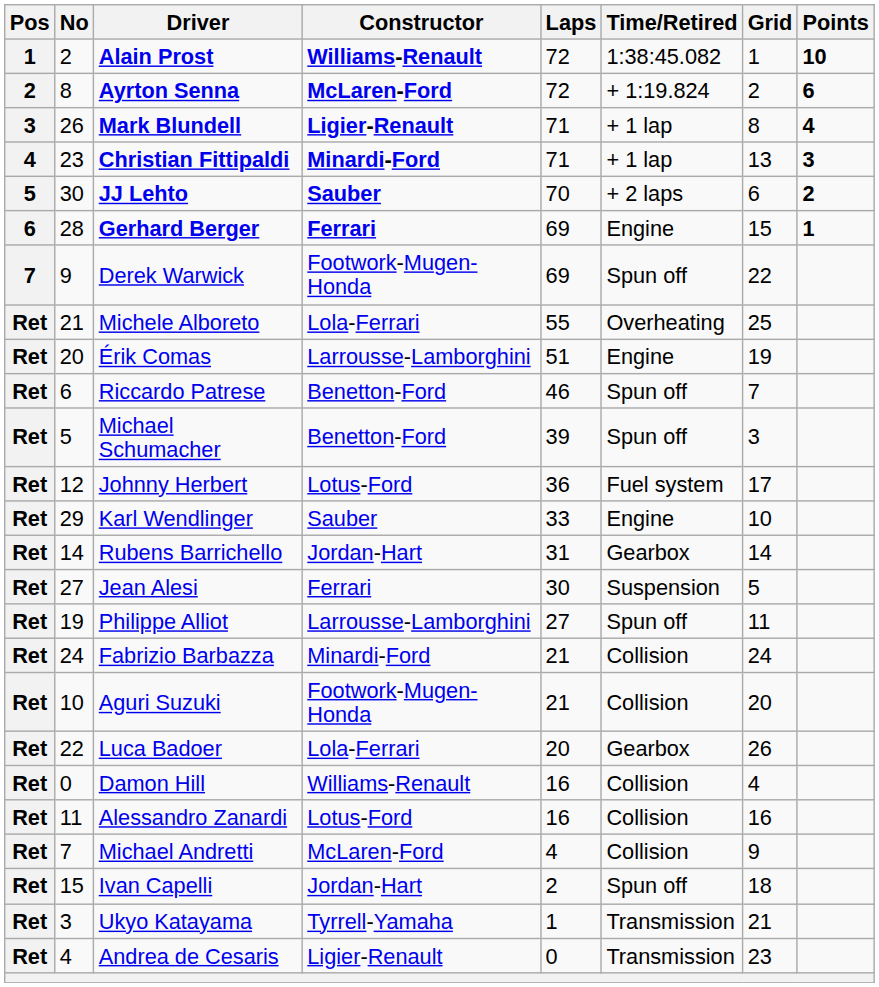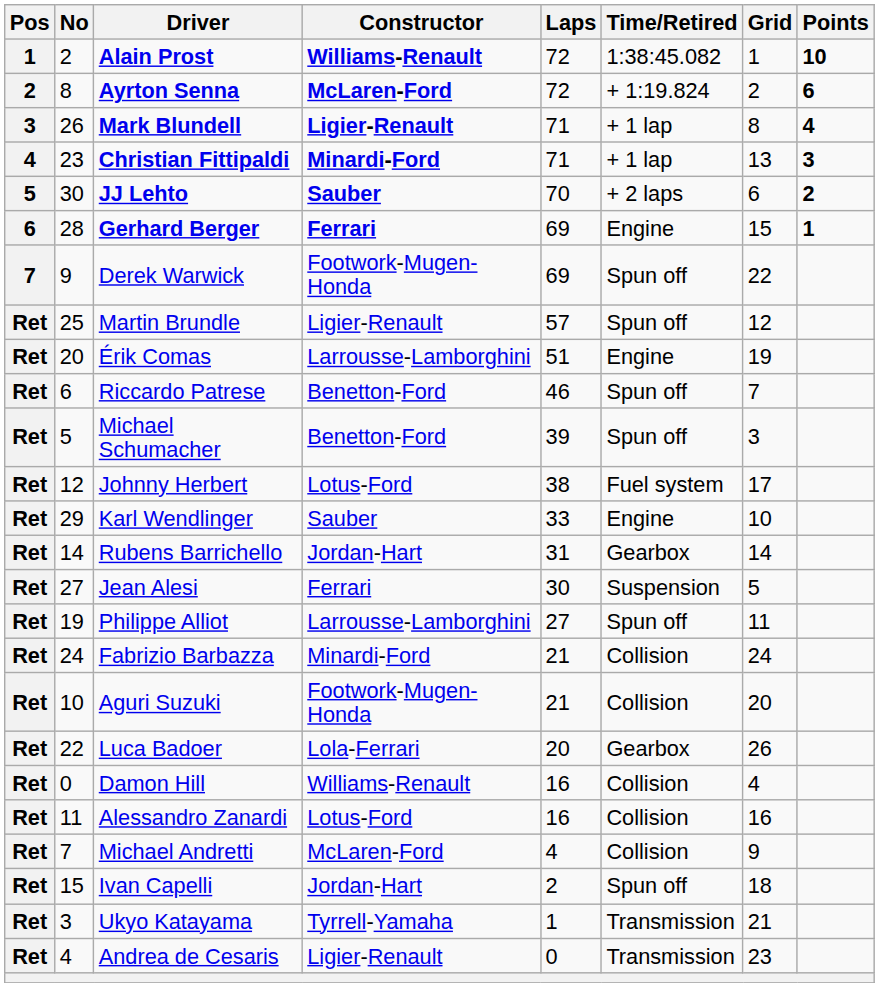 <table class="wikitable" style="font-size: 95%;">
 <tr>
 <th>Pos</th>
 <th>No</th>
 <th>Driver</th>
 <th>Constructor</th>
 <th>Laps</th>
 <th>Time/Retired</th>
 <th>Grid</th>
 <th>Points</th>
 </tr>
 <tr>
 <th>1</th>
 <td>2</td>
 <td> <strong><a href='#'>Alain Prost</a></strong></td>
 <td><strong><a href='#'>Williams</a>-<a href='#'>Renault</a></strong></td>
 <td>72</td>
 <td>1:38:45.082</td>
 <td>1</td>
 <td><strong>10</strong></td>
 </tr>
 <tr>
 <th>2</th>
 <td>8</td>
 <td> <strong><a href='#'>Ayrton Senna</a></strong></td>
 <td><strong><a href='#'>McLaren</a>-<a href='#'>Ford</a></strong></td>
 <td>72</td>
 <td>+ 1:19.824</td>
 <td>2</td>
 <td><strong>6</strong></td>
 </tr>
 <tr>
 <th>3</th>
 <td>26</td>
 <td> <strong><a href='#'>Mark Blundell</a></strong></td>
 <td><strong><a href='#'>Ligier</a>-<a href='#'>Renault</a></strong></td>
 <td>71</td>
 <td>+ 1 lap</td>
 <td>8</td>
 <td><strong>4</strong></td>
 </tr>
 <tr>
 <th>4</th>
 <td>23</td>
 <td> <strong><a href='#'>Christian Fittipaldi</a></strong></td>
 <td><strong><a href='#'>Minardi</a>-<a href='#'>Ford</a></strong></td>
 <td>71</td>
 <td>+ 1 lap</td>
 <td>13</td>
 <td><strong>3</strong></td>
 </tr>
 <tr>
 <th>5</th>
 <td>30</td>
 <td> <strong><a href='#'>JJ Lehto</a></strong></td>
 <td><strong><a href='#'>Sauber</a></strong></td>
 <td>70</td>
 <td>+ 2 laps</td>
 <td>6</td>
 <td><strong>2</strong></td>
 </tr>
 <tr>
 <th>6</th>
 <td>28</td>
 <td> <strong><a href='#'>Gerhard Berger</a></strong></td>
 <td><strong><a href='#'>Ferrari</a></strong></td>
 <td>69</td>
 <td>Engine</td>
 <td>15</td>
 <td><strong>1</strong></td>
 </tr>
 <tr>
 <th>7</th>
 <td>9</td>
 <td> <a href='#'>Derek Warwick</a></td>
 <td><a href='#'>Footwork</a>-<a href='#'>Mugen-Honda</a></td>
 <td>69</td>
 <td>Spun off</td>
 <td>22</td>
 <td> </td>
 </tr>
 <tr>
 <th>Ret</th>
-<td>21</td>
-<td> <a href='#'>Michele Alboreto</a></td>
-<td><a href='#'>Lola</a>-<a href='#'>Ferrari</a></td>
-<td>55</td>
-<td>Overheating</td>
 <td>25</td>
+<td> <a href='#'>Martin Brundle</a></td>
+<td><a href='#'>Ligier</a>-<a href='#'>Renault</a></td>
+<td>57</td>
+<td>Spun off</td>
+<td>12</td>
 <td> </td>
 </tr>
 <tr>
 <th>Ret</th>
 <td>20</td>
 <td> <a href='#'>Érik Comas</a></td>
 <td><a href='#'>Larrousse</a>-<a href='#'>Lamborghini</a></td>
 <td>51</td>
 <td>Engine</td>
 <td>19</td>
 <td> </td>
 </tr>
 <tr>
 <th>Ret</th>
 <td>6</td>
 <td> <a href='#'>Riccardo Patrese</a></td>
 <td><a href='#'>Benetton</a>-<a href='#'>Ford</a></td>
 <td>46</td>
 <td>Spun off</td>
 <td>7</td>
 <td> </td>
 </tr>
 <tr>
 <th>Ret</th>
 <td>5</td>
 <td> <a href='#'>Michael Schumacher</a></td>
 <td><a href='#'>Benetton</a>-<a href='#'>Ford</a></td>
 <td>39</td>
 <td>Spun off</td>
 <td>3</td>
 <td> </td>
 </tr>
 <tr>
 <th>Ret</th>
 <td>12</td>
 <td> <a href='#'>Johnny Herbert</a></td>
 <td><a href='#'>Lotus</a>-<a href='#'>Ford</a></td>
-<td>36</td>
+<td>38</td>
 <td>Fuel system</td>
 <td>17</td>
 <td> </td>
 </tr>
 <tr>
 <th>Ret</th>
 <td>29</td>
 <td> <a href='#'>Karl Wendlinger</a></td>
 <td><a href='#'>Sauber</a></td>
 <td>33</td>
 <td>Engine</td>
 <td>10</td>
 <td> </td>
 </tr>
 <tr>
 <th>Ret</th>
 <td>14</td>
 <td> <a href='#'>Rubens Barrichello</a></td>
 <td><a href='#'>Jordan</a>-<a href='#'>Hart</a></td>
 <td>31</td>
 <td>Gearbox</td>
 <td>14</td>
 <td> </td>
 </tr>
 <tr>
 <th>Ret</th>
 <td>27</td>
 <td> <a href='#'>Jean Alesi</a></td>
 <td><a href='#'>Ferrari</a></td>
 <td>30</td>
 <td>Suspension</td>
 <td>5</td>
 <td> </td>
 </tr>
 <tr>
 <th>Ret</th>
 <td>19</td>
 <td> <a href='#'>Philippe Alliot</a></td>
 <td><a href='#'>Larrousse</a>-<a href='#'>Lamborghini</a></td>
 <td>27</td>
 <td>Spun off</td>
 <td>11</td>
 <td> </td>
 </tr>
 <tr>
 <th>Ret</th>
 <td>24</td>
 <td> <a href='#'>Fabrizio Barbazza</a></td>
 <td><a href='#'>Minardi</a>-<a href='#'>Ford</a></td>
 <td>21</td>
 <td>Collision</td>
 <td>24</td>
 <td> </td>
 </tr>
 <tr>
 <th>Ret</th>
 <td>10</td>
 <td> <a href='#'>Aguri Suzuki</a></td>
 <td><a href='#'>Footwork</a>-<a href='#'>Mugen-Honda</a></td>
 <td>21</td>
 <td>Collision</td>
 <td>20</td>
 <td> </td>
 </tr>
 <tr>
 <th>Ret</th>
 <td>22</td>
 <td> <a href='#'>Luca Badoer</a></td>
 <td><a href='#'>Lola</a>-<a href='#'>Ferrari</a></td>
 <td>20</td>
 <td>Gearbox</td>
 <td>26</td>
 <td> </td>
 </tr>
 <tr>
 <th>Ret</th>
 <td>0</td>
 <td> <a href='#'>Damon Hill</a></td>
 <td><a href='#'>Williams</a>-<a href='#'>Renault</a></td>
 <td>16</td>
 <td>Collision</td>
 <td>4</td>
 <td> </td>
 </tr>
 <tr>
 <th>Ret</th>
 <td>11</td>
 <td> <a href='#'>Alessandro Zanardi</a></td>
 <td><a href='#'>Lotus</a>-<a href='#'>Ford</a></td>
 <td>16</td>
 <td>Collision</td>
 <td>16</td>
 <td> </td>
 </tr>
 <tr>
 <th>Ret</th>
 <td>7</td>
 <td> <a href='#'>Michael Andretti</a></td>
 <td><a href='#'>McLaren</a>-<a href='#'>Ford</a></td>
 <td>4</td>
 <td>Collision</td>
 <td>9</td>
 <td> </td>
 </tr>
 <tr>
 <th>Ret</th>
 <td>15</td>
 <td> <a href='#'>Ivan Capelli</a></td>
 <td><a href='#'>Jordan</a>-<a href='#'>Hart</a></td>
 <td>2</td>
 <td>Spun off</td>
 <td>18</td>
 <td> </td>
 </tr>
 <tr>
 <th>Ret</th>
 <td>3</td>
 <td> <a href='#'>Ukyo Katayama</a></td>
 <td><a href='#'>Tyrrell</a>-<a href='#'>Yamaha</a></td>
 <td>1</td>
 <td>Transmission</td>
 <td>21</td>
 <td> </td>
 </tr>
 <tr>
 <th>Ret</th>
 <td>4</td>
 <td> <a href='#'>Andrea de Cesaris</a></td>
 <td><a href='#'>Ligier</a>-<a href='#'>Renault</a></td>
 <td>0</td>
 <td>Transmission</td>
 <td>23</td>
 <td> </td>
 </tr>
 <tr>
 <th colspan="8"></th>
 </tr>
 </table>
